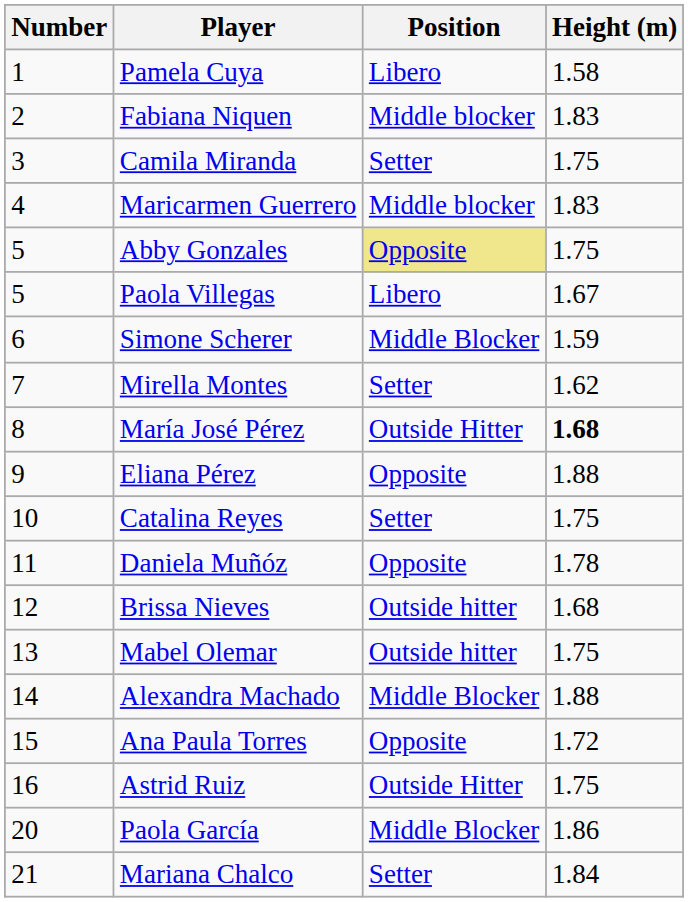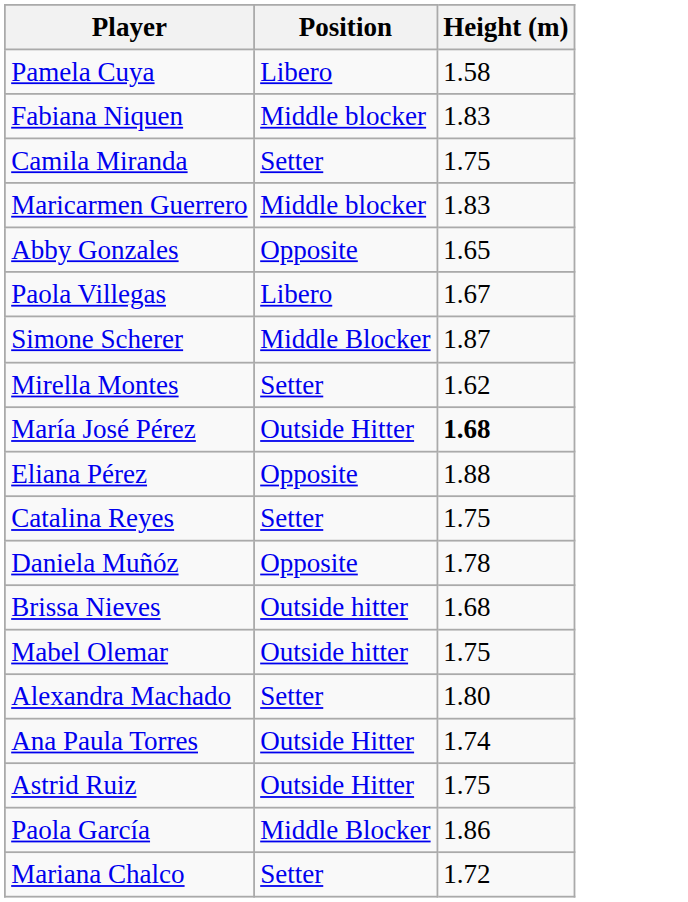 <table class="wikitable" style="font-size:95%;">
 <tr>
-<th>Number</th>
 <th>Player</th>
 <th>Position</th>
 <th>Height (m)</th>
 </tr>
 <tr>
-<td>1</td>
 <td> <a href='#'>Pamela Cuya</a></td>
 <td><a href='#'>Libero</a></td>
 <td>1.58</td>
 </tr>
 <tr>
-<td>2</td>
 <td> <a href='#'>Fabiana Niquen</a></td>
 <td><a href='#'>Middle blocker</a></td>
 <td>1.83</td>
 </tr>
 <tr>
-<td>3</td>
 <td> <a href='#'>Camila Miranda</a></td>
 <td><a href='#'>Setter</a></td>
 <td>1.75</td>
 </tr>
 <tr>
-<td>4</td>
 <td> <a href='#'>Maricarmen Guerrero</a></td>
 <td><a href='#'>Middle blocker</a></td>
 <td>1.83</td>
 </tr>
 <tr>
-<td>5</td>
 <td> <a href='#'>Abby Gonzales</a></td>
-<td style="background: khaki;"><a href='#'>Opposite</a></td>
-<td>1.75</td>
+<td><a href='#'>Opposite</a></td>
+<td>1.65</td>
 </tr>
 <tr>
-<td>5</td>
 <td> <a href='#'>Paola Villegas</a></td>
 <td><a href='#'>Libero</a></td>
 <td>1.67</td>
 </tr>
 <tr>
-<td>6</td>
 <td> <a href='#'>Simone Scherer</a></td>
 <td><a href='#'>Middle Blocker</a></td>
-<td>1.59</td>
+<td>1.87</td>
 </tr>
 <tr>
-<td>7</td>
 <td> <a href='#'>Mirella Montes</a></td>
 <td><a href='#'>Setter</a></td>
 <td>1.62</td>
 </tr>
 <tr>
-<td>8</td>
 <td> <a href='#'>María José Pérez</a></td>
 <td><a href='#'>Outside Hitter</a></td>
 <td><strong>1.68</strong></td>
 </tr>
 <tr>
-<td>9</td>
 <td> <a href='#'>Eliana Pérez</a></td>
 <td><a href='#'>Opposite</a></td>
 <td>1.88</td>
 </tr>
 <tr>
-<td>10</td>
 <td> <a href='#'>Catalina Reyes</a></td>
 <td><a href='#'>Setter</a></td>
 <td>1.75</td>
 </tr>
 <tr>
-<td>11</td>
 <td> <a href='#'>Daniela Muñóz</a></td>
 <td><a href='#'>Opposite</a></td>
 <td>1.78</td>
 </tr>
 <tr>
-<td>12</td>
 <td> <a href='#'>Brissa Nieves</a></td>
 <td><a href='#'>Outside hitter</a></td>
 <td>1.68</td>
 </tr>
 <tr>
-<td>13</td>
 <td> <a href='#'>Mabel Olemar</a></td>
 <td><a href='#'>Outside hitter</a></td>
 <td>1.75</td>
 </tr>
 <tr>
-<td>14</td>
 <td> <a href='#'>Alexandra Machado</a></td>
-<td><a href='#'>Middle Blocker</a></td>
-<td>1.88</td>
+<td><a href='#'>Setter</a></td>
+<td>1.80</td>
 </tr>
 <tr>
-<td>15</td>
 <td> <a href='#'>Ana Paula Torres</a></td>
-<td><a href='#'>Opposite</a></td>
-<td>1.72</td>
+<td><a href='#'>Outside Hitter</a></td>
+<td>1.74</td>
 </tr>
 <tr>
-<td>16</td>
 <td> <a href='#'>Astrid Ruiz</a></td>
 <td><a href='#'>Outside Hitter</a></td>
 <td>1.75</td>
 </tr>
 <tr>
-<td>20</td>
 <td> <a href='#'>Paola García</a></td>
 <td><a href='#'>Middle Blocker</a></td>
 <td>1.86</td>
 </tr>
 <tr>
-<td>21</td>
 <td> <a href='#'>Mariana Chalco</a></td>
 <td><a href='#'>Setter</a></td>
-<td>1.84</td>
+<td>1.72</td>
 </tr>
 </table>
